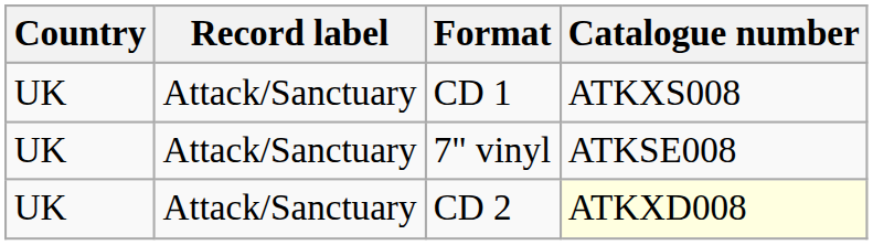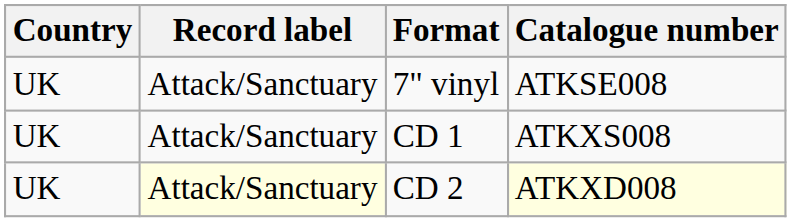 <table class="wikitable">
 <tr>
 <th>Country</th>
 <th>Record label</th>
 <th>Format</th>
 <th>Catalogue number</th>
 </tr>
 <tr>
 <td>UK</td>
 <td>Attack/Sanctuary</td>
-<td>CD 1</td>
-<td>ATKXS008</td>
-</tr>
-<tr>
-<td>UK</td>
-<td>Attack/Sanctuary</td>
 <td>7" vinyl</td>
 <td>ATKSE008</td>
 </tr>
 <tr>
 <td>UK</td>
 <td>Attack/Sanctuary</td>
+<td>CD 1</td>
+<td>ATKXS008</td>
+</tr>
+<tr>
+<td>UK</td>
+<td style="background: lightyellow;">Attack/Sanctuary</td>
 <td>CD 2</td>
 <td style="background: lightyellow;">ATKXD008</td>
 </tr>
 </table>
